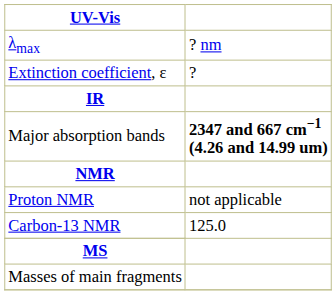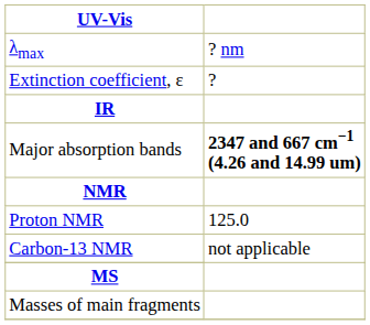 <table border="1" cellspacing="0" cellpadding="3" style="margin: 0 0 0 0.5em; background: #FFFFFF; border-collapse: collapse; border-color: #C0C090;">
 <tr>
 <th><a href='#'>UV-Vis</a></th>
 </tr>
 <tr>
 <td><a href='#'>λ<sub>max</sub></a></td>
 <td>? <a href='#'>nm</a></td>
 </tr>
 <tr>
 <td><a href='#'>Extinction coefficient</a>, ε</td>
 <td>?</td>
 </tr>
 <tr>
 <th><a href='#'>IR</a></th>
 </tr>
 <tr>
 <td>Major absorption bands</td>
 <td><strong>2347 and 667 cm<sup>−1</sup><br>(4.26 and 14.99 um)</strong></td>
 </tr>
 <tr>
 <th><a href='#'>NMR</a></th>
 </tr>
 <tr>
 <td><a href='#'>Proton NMR</a> </td>
-<td>not applicable</td>
+<td>125.0</td>
 </tr>
 <tr>
 <td><a href='#'>Carbon-13 NMR</a> </td>
-<td>125.0</td>
+<td>not applicable</td>
 </tr>
 <tr>
 </tr>
 <tr>
 <th><a href='#'>MS</a></th>
 </tr>
 <tr>
 <td>Masses of main fragments</td>
 <td></td>
 </tr>
 <tr>
 </tr>
 </table>
